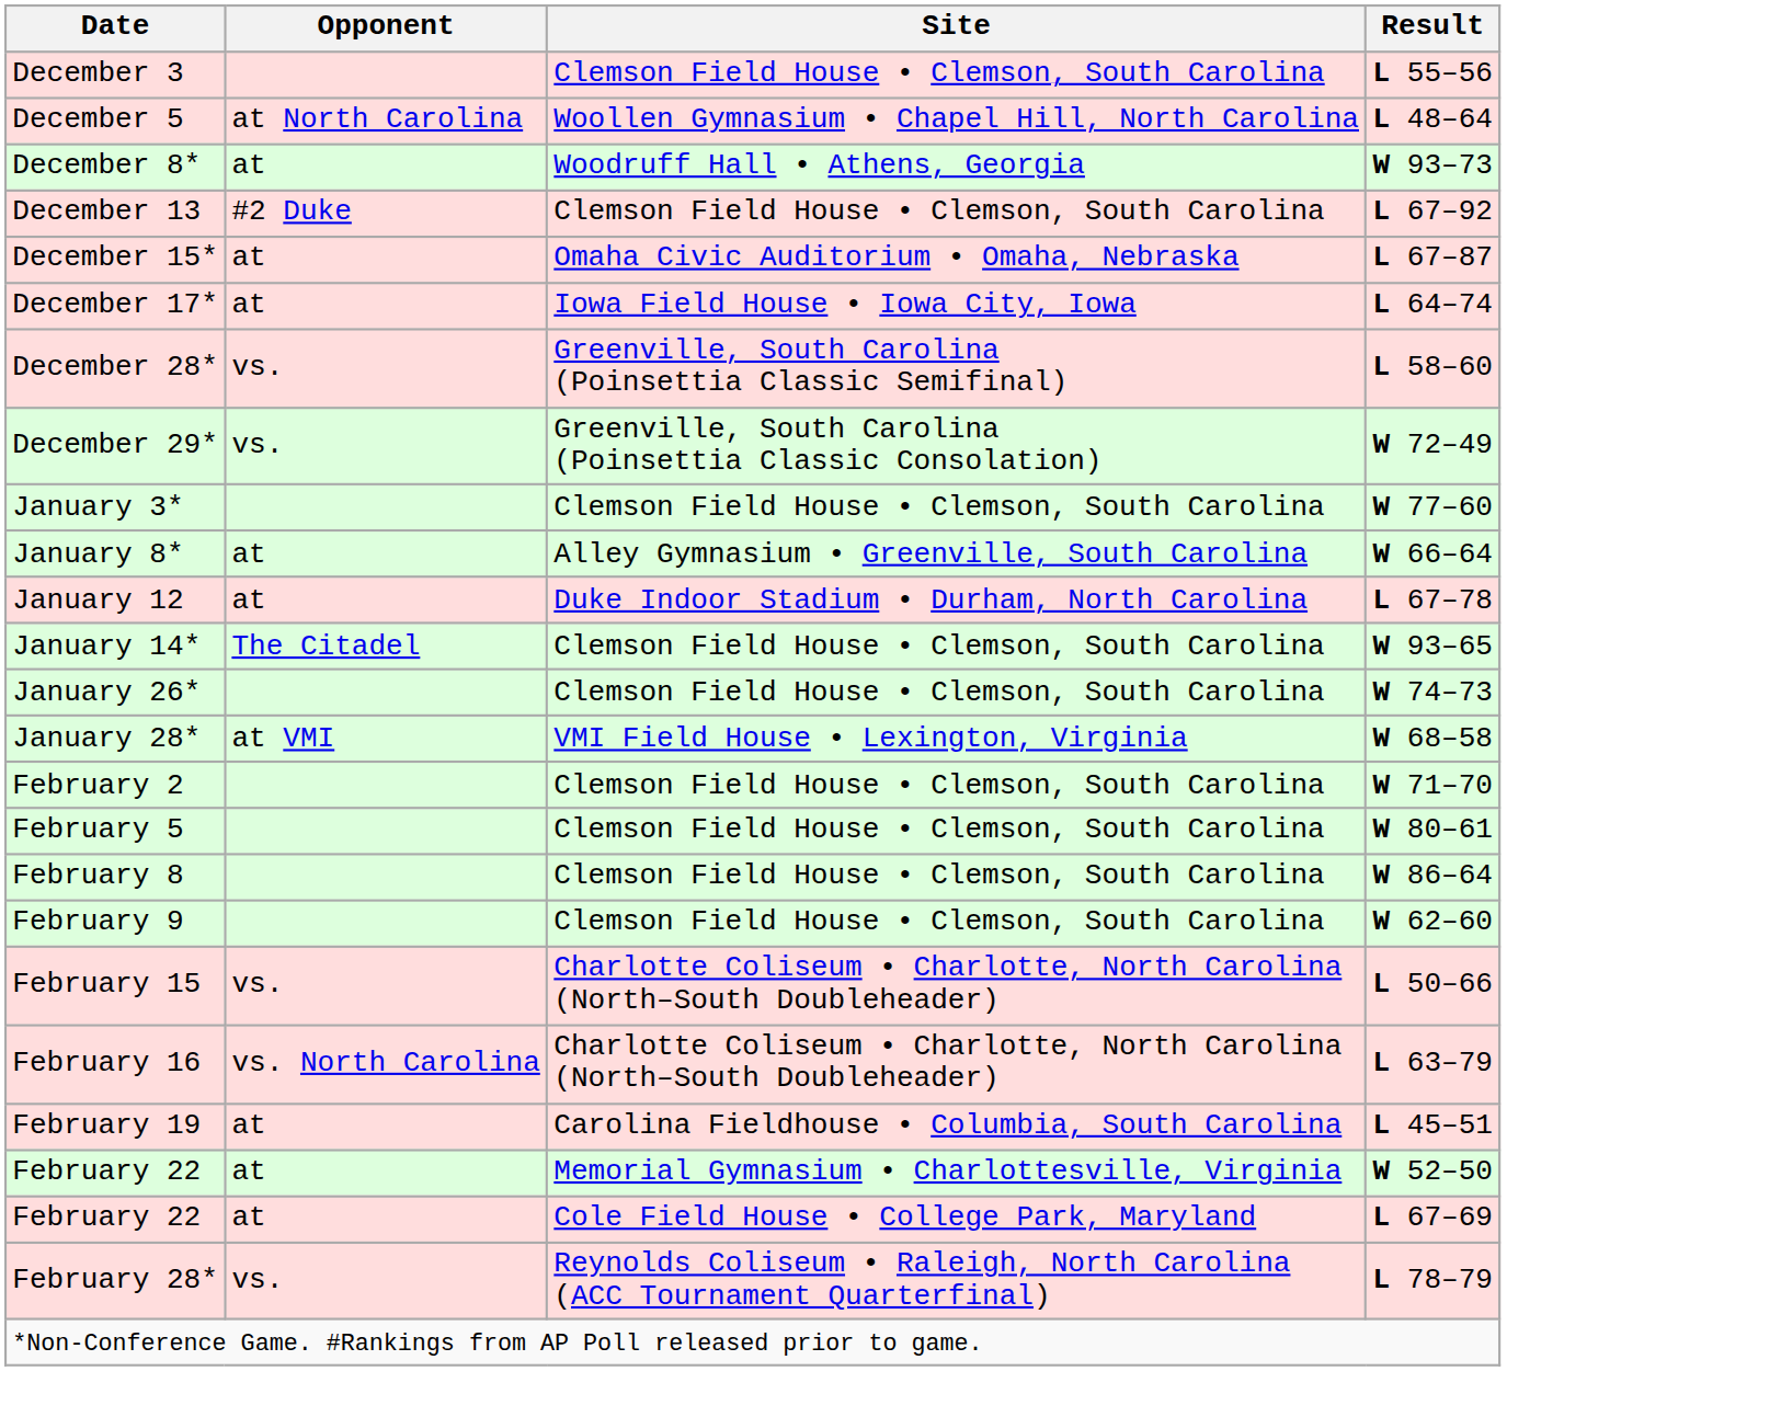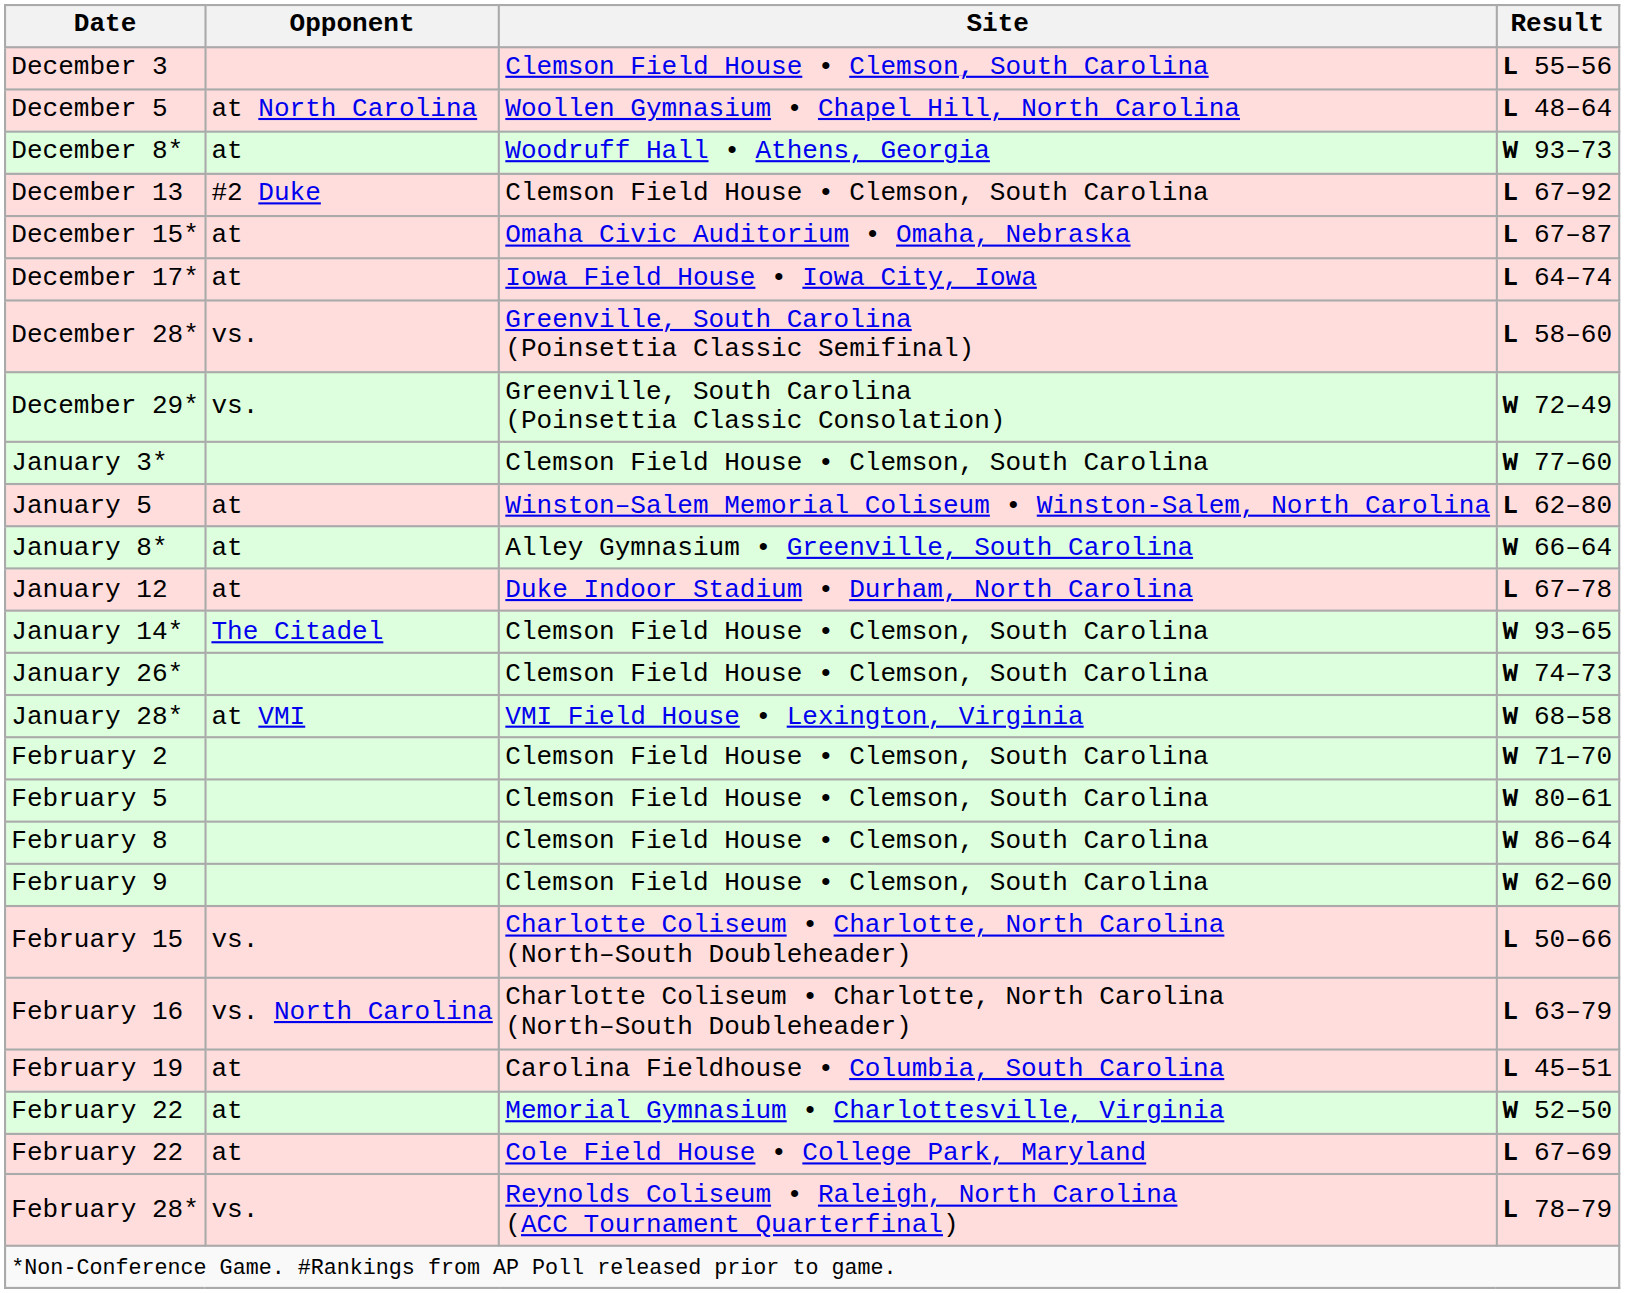 <table class="wikitable" style="font-size:95%;">
 <tr>
 <th>Date</th>
 <th>Opponent</th>
 <th>Site</th>
 <th>Result</th>
 </tr>
 <tr style="background: #ffdddd;">
 <td>December 3</td>
 <td></td>
 <td><a href='#'>Clemson Field House</a> • <a href='#'>Clemson, South Carolina</a></td>
 <td><strong>L</strong> 55–56</td>
 </tr>
 <tr style="background: #ffdddd;">
 <td>December 5</td>
 <td>at <a href='#'>North Carolina</a></td>
 <td><a href='#'>Woollen Gymnasium</a> • <a href='#'>Chapel Hill, North Carolina</a></td>
 <td><strong>L</strong> 48–64</td>
 </tr>
 <tr style="background: #ddffdd;">
 <td>December 8*</td>
 <td>at </td>
 <td><a href='#'>Woodruff Hall</a> • <a href='#'>Athens, Georgia</a></td>
 <td><strong>W</strong> 93–73</td>
 </tr>
 <tr style="background: #ffdddd;">
 <td>December 13</td>
 <td>#2 <a href='#'>Duke</a></td>
 <td>Clemson Field House • Clemson, South Carolina</td>
 <td><strong>L</strong> 67–92</td>
 </tr>
 <tr style="background: #ffdddd;">
 <td>December 15*</td>
 <td>at </td>
 <td><a href='#'>Omaha Civic Auditorium</a> • <a href='#'>Omaha, Nebraska</a></td>
 <td><strong>L</strong> 67–87</td>
 </tr>
 <tr style="background: #ffdddd;">
 <td>December 17*</td>
 <td>at </td>
 <td><a href='#'>Iowa Field House</a> • <a href='#'>Iowa City, Iowa</a></td>
 <td><strong>L</strong> 64–74</td>
 </tr>
 <tr style="background: #ffdddd;">
 <td>December 28*</td>
 <td>vs. </td>
 <td><a href='#'>Greenville, South Carolina</a><br>(Poinsettia Classic Semifinal)</td>
 <td><strong>L</strong> 58–60</td>
 </tr>
 <tr style="background: #ddffdd;">
 <td>December 29*</td>
 <td>vs. </td>
 <td>Greenville, South Carolina<br>(Poinsettia Classic Consolation)</td>
 <td><strong>W</strong> 72–49</td>
 </tr>
 <tr style="background: #ddffdd;">
 <td>January 3*</td>
 <td></td>
 <td>Clemson Field House • Clemson, South Carolina</td>
 <td><strong>W</strong> 77–60</td>
+</tr>
+<tr style="background: #ffdddd;">
+<td>January 5</td>
+<td>at </td>
+<td><a href='#'>Winston–Salem Memorial Coliseum</a> • <a href='#'>Winston-Salem, North Carolina</a></td>
+<td><strong>L</strong> 62–80</td>
 </tr>
 <tr style="background: #ddffdd;">
 <td>January 8*</td>
 <td>at </td>
 <td>Alley Gymnasium • <a href='#'>Greenville, South Carolina</a></td>
 <td><strong>W</strong> 66–64</td>
 </tr>
 <tr style="background: #ffdddd;">
 <td>January 12</td>
 <td>at </td>
 <td><a href='#'>Duke Indoor Stadium</a> • <a href='#'>Durham, North Carolina</a></td>
 <td><strong>L</strong> 67–78</td>
 </tr>
 <tr style="background: #ddffdd;">
 <td>January 14*</td>
 <td><a href='#'>The Citadel</a></td>
 <td>Clemson Field House • Clemson, South Carolina</td>
 <td><strong>W</strong> 93–65</td>
 </tr>
 <tr style="background: #ddffdd;">
 <td>January 26*</td>
 <td></td>
 <td>Clemson Field House • Clemson, South Carolina</td>
 <td><strong>W</strong> 74–73</td>
 </tr>
 <tr style="background: #ddffdd;">
 <td>January 28*</td>
 <td>at <a href='#'>VMI</a></td>
 <td><a href='#'>VMI Field House</a> • <a href='#'>Lexington, Virginia</a></td>
 <td><strong>W</strong> 68–58</td>
 </tr>
 <tr style="background: #ddffdd;">
 <td>February 2</td>
 <td></td>
 <td>Clemson Field House • Clemson, South Carolina</td>
 <td><strong>W</strong> 71–70</td>
 </tr>
 <tr style="background: #ddffdd;">
 <td>February 5</td>
 <td></td>
 <td>Clemson Field House • Clemson, South Carolina</td>
 <td><strong>W</strong> 80–61</td>
 </tr>
 <tr style="background: #ddffdd;">
 <td>February 8</td>
 <td></td>
 <td>Clemson Field House • Clemson, South Carolina</td>
 <td><strong>W</strong> 86–64</td>
 </tr>
 <tr style="background: #ddffdd;">
 <td>February 9</td>
 <td></td>
 <td>Clemson Field House • Clemson, South Carolina</td>
 <td><strong>W</strong> 62–60</td>
 </tr>
 <tr style="background: #ffdddd;">
 <td>February 15</td>
 <td>vs. </td>
 <td><a href='#'>Charlotte Coliseum</a> • <a href='#'>Charlotte, North Carolina</a><br>(North–South Doubleheader)</td>
 <td><strong>L</strong> 50–66</td>
 </tr>
 <tr style="background: #ffdddd;">
 <td>February 16</td>
 <td>vs. <a href='#'>North Carolina</a></td>
 <td>Charlotte Coliseum • Charlotte, North Carolina<br>(North–South Doubleheader)</td>
 <td><strong>L</strong> 63–79</td>
 </tr>
 <tr style="background: #ffdddd;">
 <td>February 19</td>
 <td>at </td>
 <td>Carolina Fieldhouse • <a href='#'>Columbia, South Carolina</a></td>
 <td><strong>L</strong> 45–51</td>
 </tr>
 <tr style="background: #ddffdd;">
 <td>February 22</td>
 <td>at </td>
 <td><a href='#'>Memorial Gymnasium</a> • <a href='#'>Charlottesville, Virginia</a></td>
 <td><strong>W</strong> 52–50</td>
 </tr>
 <tr style="background: #ffdddd;">
 <td>February 22</td>
 <td>at </td>
 <td><a href='#'>Cole Field House</a> • <a href='#'>College Park, Maryland</a></td>
 <td><strong>L</strong> 67–69</td>
 </tr>
 <tr style="background: #ffdddd;">
 <td>February 28*</td>
 <td>vs. </td>
 <td><a href='#'>Reynolds Coliseum</a> • <a href='#'>Raleigh, North Carolina</a><br>(<a href='#'>ACC Tournament Quarterfinal</a>)</td>
 <td><strong>L</strong> 78–79</td>
 </tr>
 <tr style="background:#f9f9f9;">
 <td colspan=4><small>*Non-Conference Game. #Rankings from AP Poll released prior to game.</small></td>
 </tr>
 </table>
